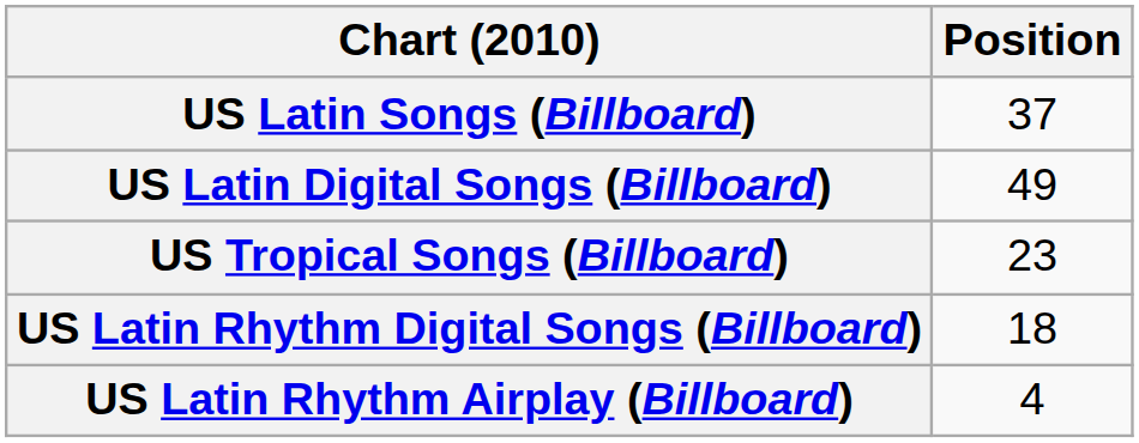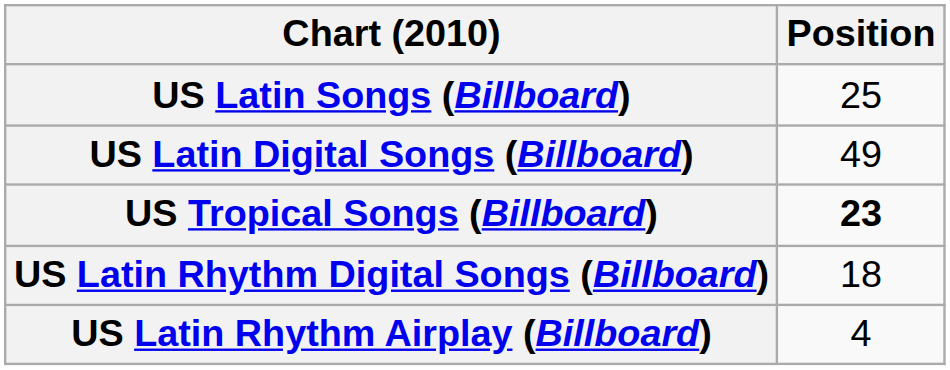 <table class="wikitable plainrowheaders" style="text-align:center;">
 <tr>
 <th scope="col">Chart (2010)</th>
 <th scope="col">Position</th>
 </tr>
 <tr>
 <th scope="row">US <a href='#'>Latin Songs</a> (<em><a href='#'>Billboard</a></em>)</th>
-<td style="text-align:center;">37</td>
+<td style="text-align:center;">25</td>
 </tr>
 <tr>
 <th scope="row">US <a href='#'>Latin Digital Songs</a> (<em><a href='#'>Billboard</a></em>)</th>
 <td style="text-align:center;">49</td>
 </tr>
 <tr>
 <th scope="row">US <a href='#'>Tropical Songs</a> (<em><a href='#'>Billboard</a></em>)</th>
-<td style="text-align:center;">23</td>
+<td style="text-align:center;"><strong>23</strong></td>
 </tr>
 <tr>
 <th scope="row">US <a href='#'>Latin Rhythm Digital Songs</a> (<em><a href='#'>Billboard</a></em>)</th>
 <td style="text-align:center;">18</td>
 </tr>
 <tr>
 <th scope="row">US <a href='#'>Latin Rhythm Airplay</a> (<em><a href='#'>Billboard</a></em>)</th>
 <td style="text-align:center;">4</td>
 </tr>
 </table>
